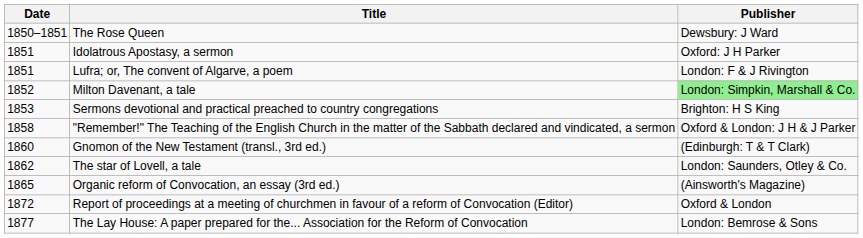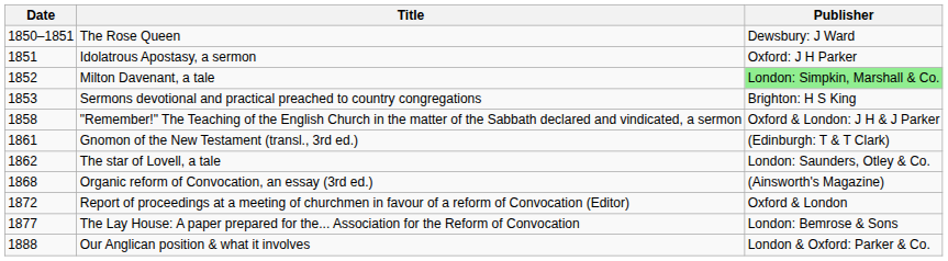 <table class="wikitable">
 <tr>
 <th>Date</th>
 <th>Title</th>
 <th>Publisher</th>
 </tr>
 <tr>
 <td>1850–1851</td>
 <td>The Rose Queen</td>
 <td>Dewsbury: J Ward</td>
 </tr>
 <tr>
 <td>1851</td>
 <td>Idolatrous Apostasy, a sermon</td>
 <td>Oxford: J H Parker</td>
 </tr>
 <tr>
-<td>1851</td>
-<td>Lufra; or, The convent of Algarve, a poem</td>
-<td>London: F & J Rivington</td>
-</tr>
-<tr>
 <td>1852</td>
 <td>Milton Davenant, a tale</td>
 <td style="background: lightgreen;">London: Simpkin, Marshall & Co.</td>
 </tr>
 <tr>
 <td>1853</td>
 <td>Sermons devotional and practical preached to country congregations</td>
 <td>Brighton: H S King</td>
 </tr>
 <tr>
 <td>1858</td>
 <td>"Remember!" The Teaching of the English Church in the matter of the Sabbath declared and vindicated, a sermon</td>
 <td>Oxford & London: J H & J Parker</td>
 </tr>
 <tr>
-<td>1860</td>
+<td>1861</td>
 <td>Gnomon of the New Testament (transl., 3rd ed.)</td>
 <td>(Edinburgh: T & T Clark)</td>
 </tr>
 <tr>
 <td>1862</td>
 <td>The star of Lovell, a tale</td>
 <td>London: Saunders, Otley & Co.</td>
 </tr>
 <tr>
-<td>1865</td>
+<td>1868</td>
 <td>Organic reform of Convocation, an essay (3rd ed.)</td>
 <td>(Ainsworth's Magazine)</td>
 </tr>
 <tr>
 <td>1872</td>
 <td>Report of proceedings at a meeting of churchmen in favour of a reform of Convocation (Editor)</td>
 <td>Oxford & London</td>
 </tr>
 <tr>
 <td>1877</td>
 <td>The Lay House: A paper prepared for the... Association for the Reform of Convocation</td>
 <td>London: Bemrose & Sons</td>
 </tr>
+<tr>
+<td>1888</td>
+<td>Our Anglican position & what it involves</td>
+<td>London & Oxford: Parker & Co.</td>
+</tr>
 </table>
